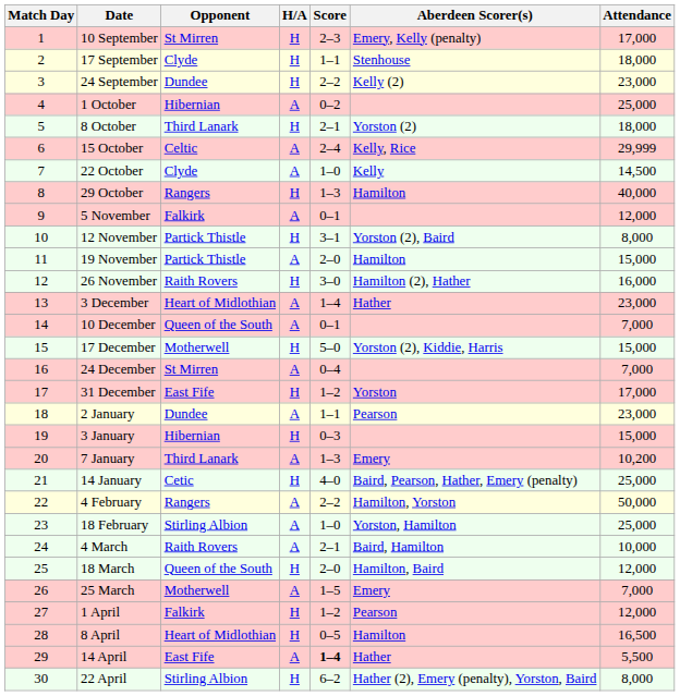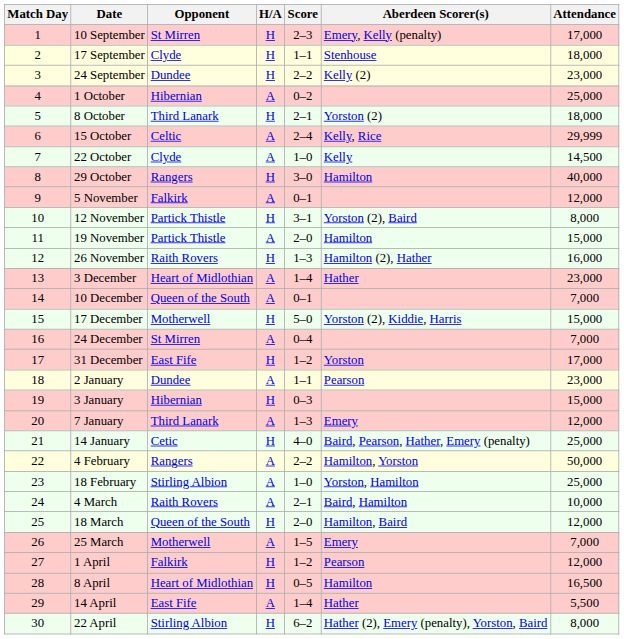 <table class="wikitable" style="text-align:center">
 <tr>
 <th>Match Day</th>
 <th>Date</th>
 <th>Opponent</th>
 <th>H/A</th>
 <th>Score</th>
 <th>Aberdeen Scorer(s)</th>
 <th>Attendance</th>
 </tr>
 <tr bgcolor=#FFCCCC>
 <td>1</td>
 <td align=left>10 September</td>
 <td align=left><a href='#'>St Mirren</a></td>
 <td><a href='#'>H</a></td>
 <td>2–3</td>
 <td align=left><a href='#'>Emery</a>, <a href='#'>Kelly</a> (penalty)</td>
 <td>17,000</td>
 </tr>
 <tr bgcolor=#FFFFDD>
 <td>2</td>
 <td align=left>17 September</td>
 <td align=left><a href='#'>Clyde</a></td>
 <td><a href='#'>H</a></td>
 <td>1–1</td>
 <td align=left><a href='#'>Stenhouse</a></td>
 <td>18,000</td>
 </tr>
 <tr bgcolor=#FFFFDD>
 <td>3</td>
 <td align=left>24 September</td>
 <td align=left><a href='#'>Dundee</a></td>
 <td><a href='#'>H</a></td>
 <td>2–2</td>
 <td align=left><a href='#'>Kelly</a> (2)</td>
 <td>23,000</td>
 </tr>
 <tr bgcolor=#FFCCCC>
 <td>4</td>
 <td align=left>1 October</td>
 <td align=left><a href='#'>Hibernian</a></td>
 <td><a href='#'>A</a></td>
 <td>0–2</td>
 <td align=left></td>
 <td>25,000</td>
 </tr>
 <tr bgcolor=#EEFFEE>
 <td>5</td>
 <td align=left>8 October</td>
 <td align=left><a href='#'>Third Lanark</a></td>
 <td><a href='#'>H</a></td>
 <td>2–1</td>
 <td align=left><a href='#'>Yorston</a> (2)</td>
 <td>18,000</td>
 </tr>
 <tr bgcolor=#FFCCCC>
 <td>6</td>
 <td align=left>15 October</td>
 <td align=left><a href='#'>Celtic</a></td>
 <td><a href='#'>A</a></td>
 <td>2–4</td>
 <td align=left><a href='#'>Kelly</a>, <a href='#'>Rice</a></td>
 <td>29,999</td>
 </tr>
 <tr bgcolor=#EEFFEE>
 <td>7</td>
 <td align=left>22 October</td>
 <td align=left><a href='#'>Clyde</a></td>
 <td><a href='#'>A</a></td>
 <td>1–0</td>
 <td align=left><a href='#'>Kelly</a></td>
 <td>14,500</td>
 </tr>
 <tr bgcolor=#FFCCCC>
 <td>8</td>
 <td align=left>29 October</td>
 <td align=left><a href='#'>Rangers</a></td>
 <td><a href='#'>H</a></td>
-<td>1–3</td>
+<td>3–0</td>
 <td align=left><a href='#'>Hamilton</a></td>
 <td>40,000</td>
 </tr>
 <tr bgcolor=#FFCCCC>
 <td>9</td>
 <td align=left>5 November</td>
 <td align=left><a href='#'>Falkirk</a></td>
 <td><a href='#'>A</a></td>
 <td>0–1</td>
 <td align=left></td>
 <td>12,000</td>
 </tr>
 <tr bgcolor=#EEFFEE>
 <td>10</td>
 <td align=left>12 November</td>
 <td align=left><a href='#'>Partick Thistle</a></td>
 <td><a href='#'>H</a></td>
 <td>3–1</td>
 <td align=left><a href='#'>Yorston</a> (2), <a href='#'>Baird</a></td>
 <td>8,000</td>
 </tr>
 <tr bgcolor=#EEFFEE>
 <td>11</td>
 <td align=left>19 November</td>
 <td align=left><a href='#'>Partick Thistle</a></td>
 <td><a href='#'>A</a></td>
 <td>2–0</td>
 <td align=left><a href='#'>Hamilton</a></td>
 <td>15,000</td>
 </tr>
 <tr bgcolor=#EEFFEE>
 <td>12</td>
 <td align=left>26 November</td>
 <td align=left><a href='#'>Raith Rovers</a></td>
 <td><a href='#'>H</a></td>
-<td>3–0</td>
+<td>1–3</td>
 <td align=left><a href='#'>Hamilton</a> (2), <a href='#'>Hather</a></td>
 <td>16,000</td>
 </tr>
 <tr bgcolor=#FFCCCC>
 <td>13</td>
 <td align=left>3 December</td>
 <td align=left><a href='#'>Heart of Midlothian</a></td>
 <td><a href='#'>A</a></td>
 <td>1–4</td>
 <td align=left><a href='#'>Hather</a></td>
 <td>23,000</td>
 </tr>
 <tr bgcolor=#FFCCCC>
 <td>14</td>
 <td align=left>10 December</td>
 <td align=left><a href='#'>Queen of the South</a></td>
 <td><a href='#'>A</a></td>
 <td>0–1</td>
 <td align=left></td>
 <td>7,000</td>
 </tr>
 <tr bgcolor=#EEFFEE>
 <td>15</td>
 <td align=left>17 December</td>
 <td align=left><a href='#'>Motherwell</a></td>
 <td><a href='#'>H</a></td>
 <td>5–0</td>
 <td align=left><a href='#'>Yorston</a> (2), <a href='#'>Kiddie</a>, <a href='#'>Harris</a></td>
 <td>15,000</td>
 </tr>
 <tr bgcolor=#FFCCCC>
 <td>16</td>
 <td align=left>24 December</td>
 <td align=left><a href='#'>St Mirren</a></td>
 <td><a href='#'>A</a></td>
 <td>0–4</td>
 <td align=left></td>
 <td>7,000</td>
 </tr>
 <tr bgcolor=#FFCCCC>
 <td>17</td>
 <td align=left>31 December</td>
 <td align=left><a href='#'>East Fife</a></td>
 <td><a href='#'>H</a></td>
 <td>1–2</td>
 <td align=left><a href='#'>Yorston</a></td>
 <td>17,000</td>
 </tr>
 <tr bgcolor=#FFFFDD>
 <td>18</td>
 <td align=left>2 January</td>
 <td align=left><a href='#'>Dundee</a></td>
 <td><a href='#'>A</a></td>
 <td>1–1</td>
 <td align=left><a href='#'>Pearson</a></td>
 <td>23,000</td>
 </tr>
 <tr bgcolor=#FFCCCC>
 <td>19</td>
 <td align=left>3 January</td>
 <td align=left><a href='#'>Hibernian</a></td>
 <td><a href='#'>H</a></td>
 <td>0–3</td>
 <td align=left></td>
 <td>15,000</td>
 </tr>
 <tr bgcolor=#FFCCCC>
 <td>20</td>
 <td align=left>7 January</td>
 <td align=left><a href='#'>Third Lanark</a></td>
 <td><a href='#'>A</a></td>
 <td>1–3</td>
 <td align=left><a href='#'>Emery</a></td>
-<td>10,200</td>
+<td>12,000</td>
 </tr>
 <tr bgcolor=#EEFFEE>
 <td>21</td>
 <td align=left>14 January</td>
 <td align=left><a href='#'>Cetic</a></td>
 <td><a href='#'>H</a></td>
 <td>4–0</td>
 <td align=left><a href='#'>Baird</a>, <a href='#'>Pearson</a>, <a href='#'>Hather</a>, <a href='#'>Emery</a> (penalty)</td>
 <td>25,000</td>
 </tr>
 <tr bgcolor=#FFFFDD>
 <td>22</td>
 <td align=left>4 February</td>
 <td align=left><a href='#'>Rangers</a></td>
 <td><a href='#'>A</a></td>
 <td>2–2</td>
 <td align=left><a href='#'>Hamilton</a>, <a href='#'>Yorston</a></td>
 <td>50,000</td>
 </tr>
 <tr bgcolor=#EEFFEE>
 <td>23</td>
 <td align=left>18 February</td>
 <td align=left><a href='#'>Stirling Albion</a></td>
 <td><a href='#'>A</a></td>
 <td>1–0</td>
 <td align=left><a href='#'>Yorston</a>, <a href='#'>Hamilton</a></td>
 <td>25,000</td>
 </tr>
 <tr bgcolor=#EEFFEE>
 <td>24</td>
 <td align=left>4 March</td>
 <td align=left><a href='#'>Raith Rovers</a></td>
 <td><a href='#'>A</a></td>
 <td>2–1</td>
 <td align=left><a href='#'>Baird</a>, <a href='#'>Hamilton</a></td>
 <td>10,000</td>
 </tr>
 <tr bgcolor=#EEFFEE>
 <td>25</td>
 <td align=left>18 March</td>
 <td align=left><a href='#'>Queen of the South</a></td>
 <td><a href='#'>H</a></td>
 <td>2–0</td>
 <td align=left><a href='#'>Hamilton</a>, <a href='#'>Baird</a></td>
 <td>12,000</td>
 </tr>
 <tr bgcolor=#FFCCCC>
 <td>26</td>
 <td align=left>25 March</td>
 <td align=left><a href='#'>Motherwell</a></td>
 <td><a href='#'>A</a></td>
 <td>1–5</td>
 <td align=left><a href='#'>Emery</a></td>
 <td>7,000</td>
 </tr>
 <tr bgcolor=#FFCCCC>
 <td>27</td>
 <td align=left>1 April</td>
 <td align=left><a href='#'>Falkirk</a></td>
 <td><a href='#'>H</a></td>
 <td>1–2</td>
 <td align=left><a href='#'>Pearson</a></td>
 <td>12,000</td>
 </tr>
 <tr bgcolor=#FFCCCC>
 <td>28</td>
 <td align=left>8 April</td>
 <td align=left><a href='#'>Heart of Midlothian</a></td>
 <td><a href='#'>H</a></td>
 <td>0–5</td>
 <td align=left><a href='#'>Hamilton</a></td>
 <td>16,500</td>
 </tr>
 <tr bgcolor=#FFCCCC>
 <td>29</td>
 <td align=left>14 April</td>
 <td align=left><a href='#'>East Fife</a></td>
 <td><a href='#'>A</a></td>
-<td><strong>1–4</strong></td>
+<td>1–4</td>
 <td align=left><a href='#'>Hather</a></td>
 <td>5,500</td>
 </tr>
 <tr bgcolor=#EEFFEE>
 <td>30</td>
 <td align=left>22 April</td>
 <td align=left><a href='#'>Stirling Albion</a></td>
 <td><a href='#'>H</a></td>
 <td>6–2</td>
 <td align=left><a href='#'>Hather</a> (2), <a href='#'>Emery</a> (penalty), <a href='#'>Yorston</a>, <a href='#'>Baird</a></td>
 <td>8,000</td>
 </tr>
 </table>
